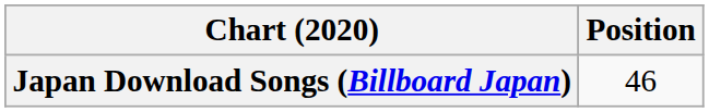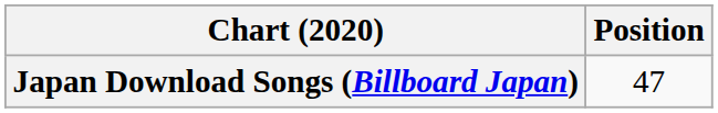 <table class="wikitable plainrowheaders" style="text-align:center">
 <tr>
 <th scope="col">Chart (2020)</th>
 <th scope="col">Position</th>
 </tr>
 <tr>
 <th scope="row">Japan Download Songs (<em><a href='#'>Billboard Japan</a></em>)</th>
-<td>46</td>
+<td>47</td>
 </tr>
 </table>
